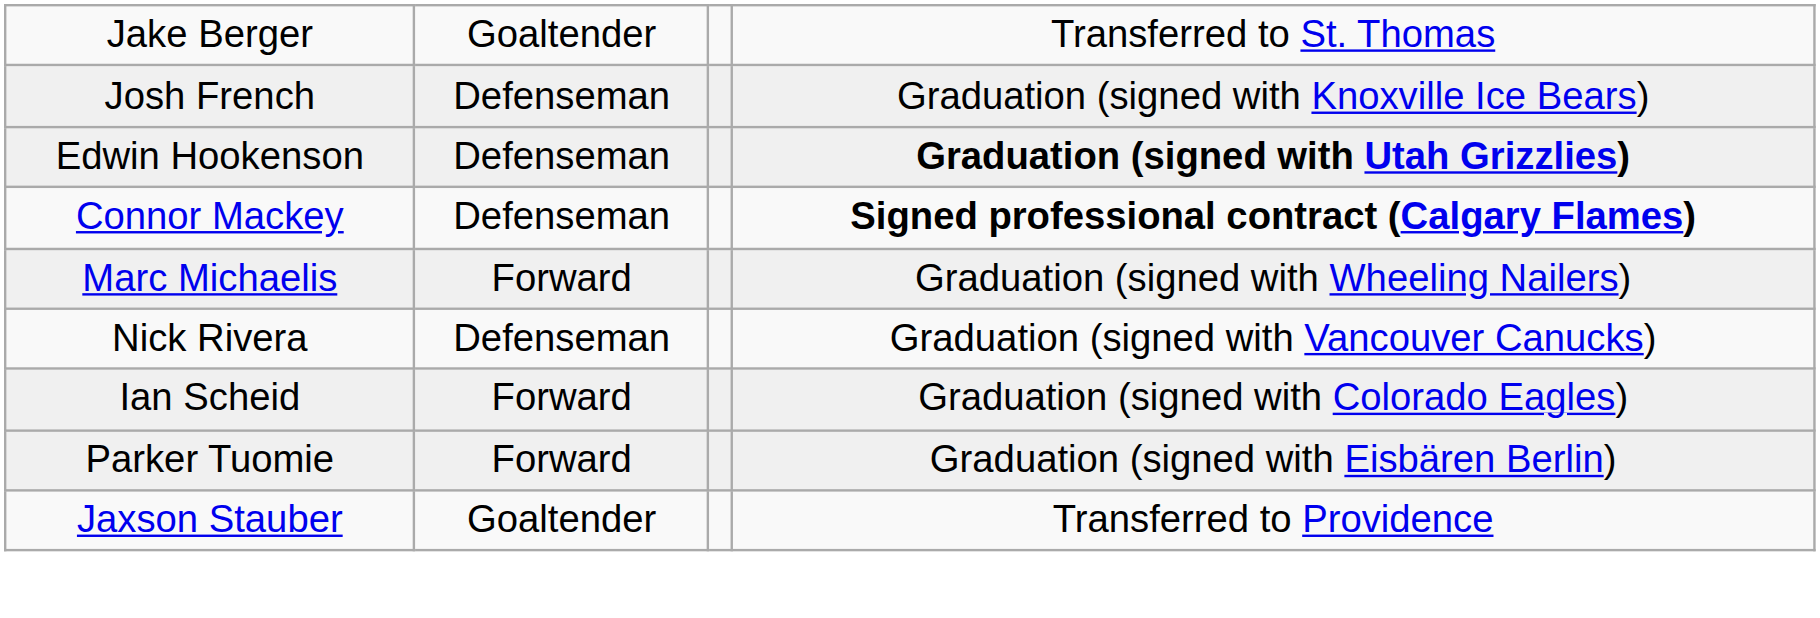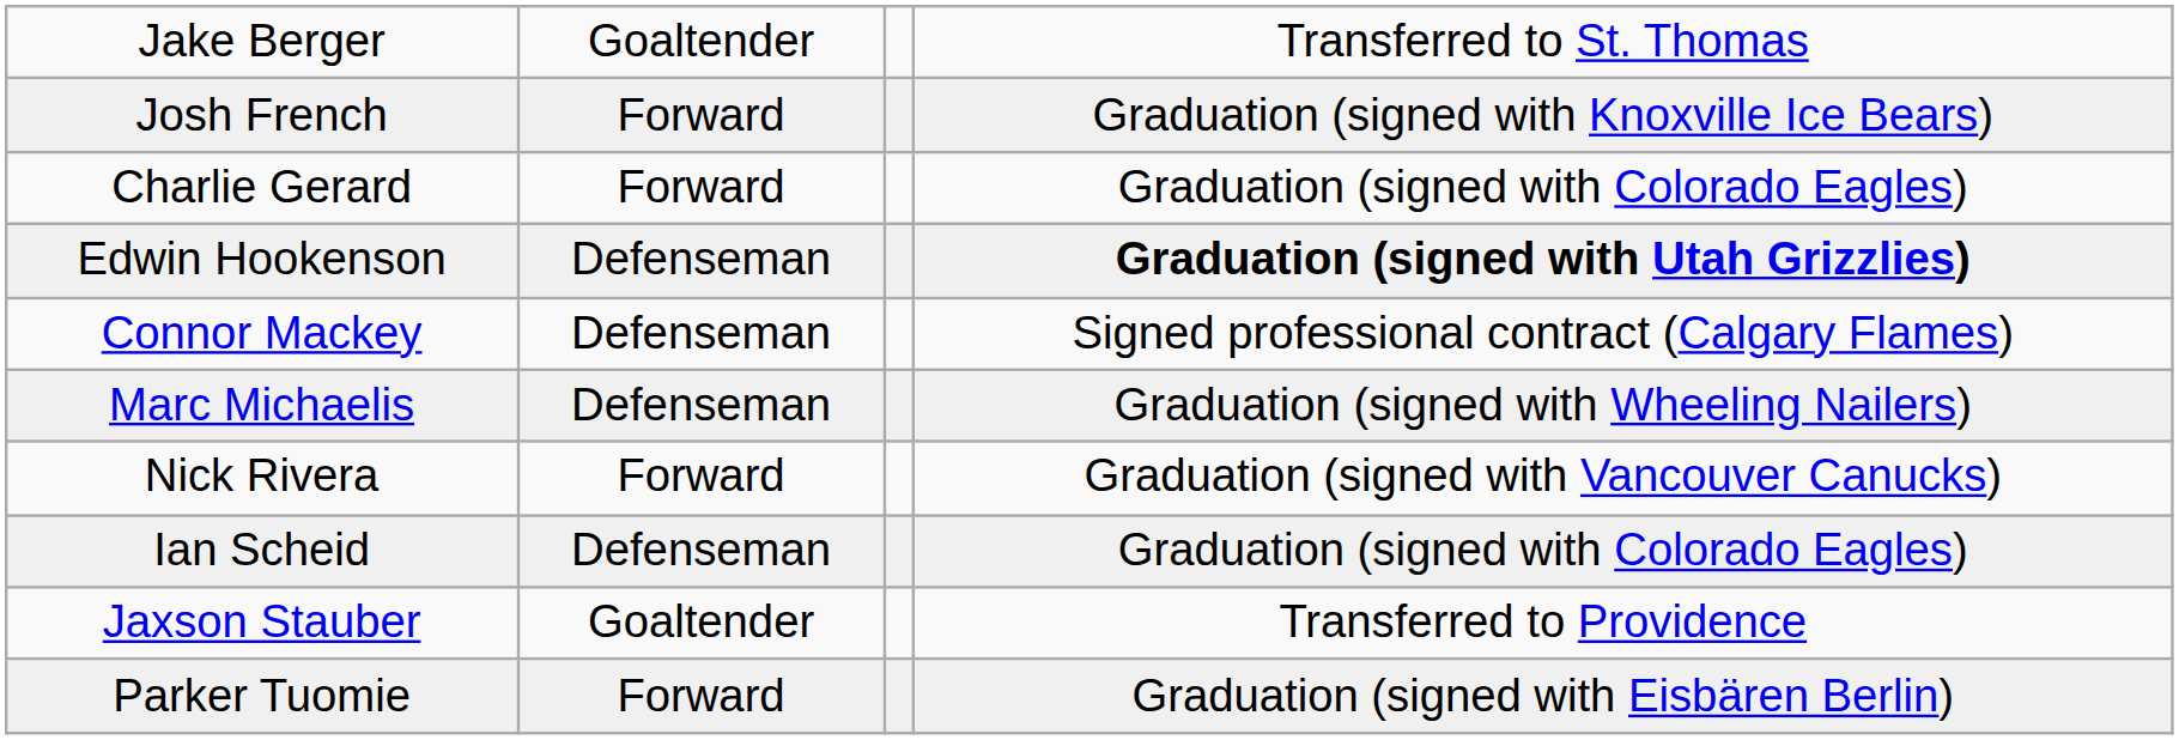 <table class="wikitable" width="60%">
 <tr align="center" bgcolor="">
 <td>Jake Berger</td>
 <td>Goaltender</td>
 <td></td>
 <td>Transferred to <a href='#'>St. Thomas</a></td>
 </tr>
 <tr align="center" bgcolor="f0f0f0">
 <td>Josh French</td>
-<td>Defenseman</td>
+<td>Forward</td>
 <td></td>
 <td>Graduation (signed with <a href='#'>Knoxville Ice Bears</a>)</td>
+</tr>
+<tr align="center" bgcolor="">
+<td>Charlie Gerard</td>
+<td>Forward</td>
+<td></td>
+<td>Graduation (signed with <a href='#'>Colorado Eagles</a>)</td>
 </tr>
 <tr align="center" bgcolor="f0f0f0">
 <td>Edwin Hookenson</td>
 <td>Defenseman</td>
 <td></td>
 <td><strong>Graduation (signed with <a href='#'>Utah Grizzlies</a>)</strong></td>
 </tr>
 <tr align="center" bgcolor="">
 <td><a href='#'>Connor Mackey</a></td>
 <td>Defenseman</td>
 <td></td>
-<td><strong>Signed professional contract (<a href='#'>Calgary Flames</a>)</strong></td>
+<td>Signed professional contract (<a href='#'>Calgary Flames</a>)</td>
 </tr>
 <tr align="center" bgcolor="f0f0f0">
 <td><a href='#'>Marc Michaelis</a></td>
-<td>Forward</td>
+<td>Defenseman</td>
 <td></td>
 <td>Graduation (signed with <a href='#'>Wheeling Nailers</a>)</td>
 </tr>
 <tr align="center" bgcolor="">
 <td>Nick Rivera</td>
-<td>Defenseman</td>
+<td>Forward</td>
 <td></td>
 <td>Graduation (signed with <a href='#'>Vancouver Canucks</a>)</td>
 </tr>
 <tr align="center" bgcolor="f0f0f0">
 <td>Ian Scheid</td>
-<td>Forward</td>
+<td>Defenseman</td>
 <td></td>
 <td>Graduation (signed with <a href='#'>Colorado Eagles</a>)</td>
+</tr>
+<tr align="center" bgcolor="">
+<td><a href='#'>Jaxson Stauber</a></td>
+<td>Goaltender</td>
+<td></td>
+<td>Transferred to <a href='#'>Providence</a></td>
 </tr>
 <tr align="center" bgcolor="f0f0f0">
 <td>Parker Tuomie</td>
 <td>Forward</td>
 <td></td>
 <td>Graduation (signed with <a href='#'>Eisbären Berlin</a>)</td>
 </tr>
-<tr align="center" bgcolor="">
-<td><a href='#'>Jaxson Stauber</a></td>
-<td>Goaltender</td>
-<td></td>
-<td>Transferred to <a href='#'>Providence</a></td>
-</tr>
 </table>
